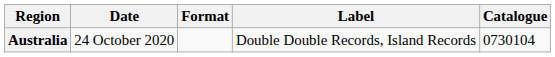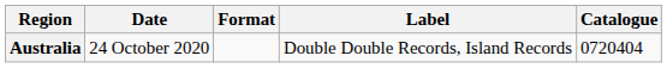 <table class="wikitable plainrowheaders">
 <tr>
 <th scope="col">Region</th>
 <th scope="col">Date</th>
 <th scope="col">Format</th>
 <th scope="col">Label</th>
 <th scope="col">Catalogue</th>
 </tr>
 <tr>
 <th scope="row">Australia</th>
 <td rowspan="2">24 October 2020</td>
 <td></td>
 <td rowspan="2">Double Double Records, Island Records</td>
-<td>0730104</td>
+<td>0720404</td>
 </tr>
 </table>
